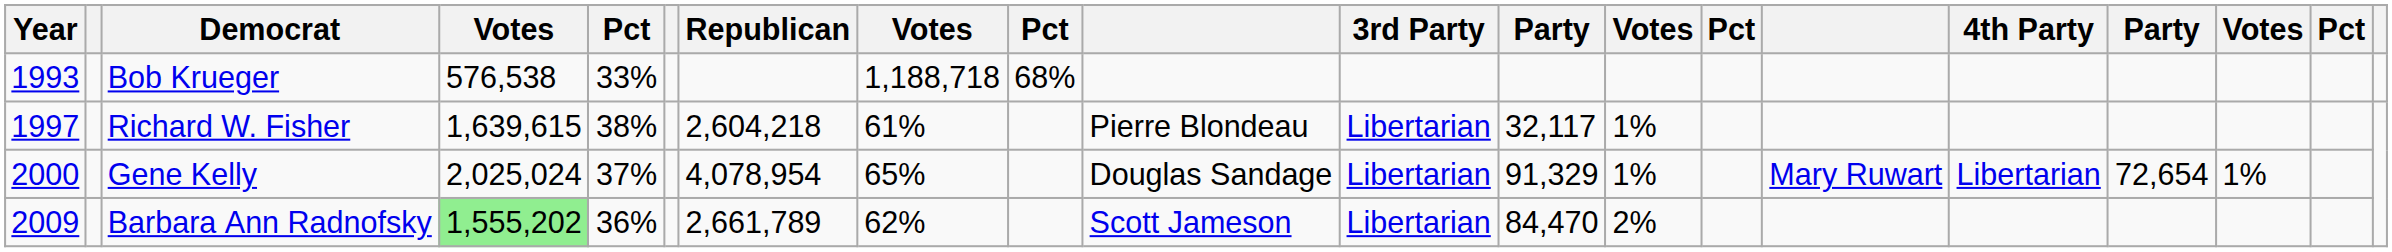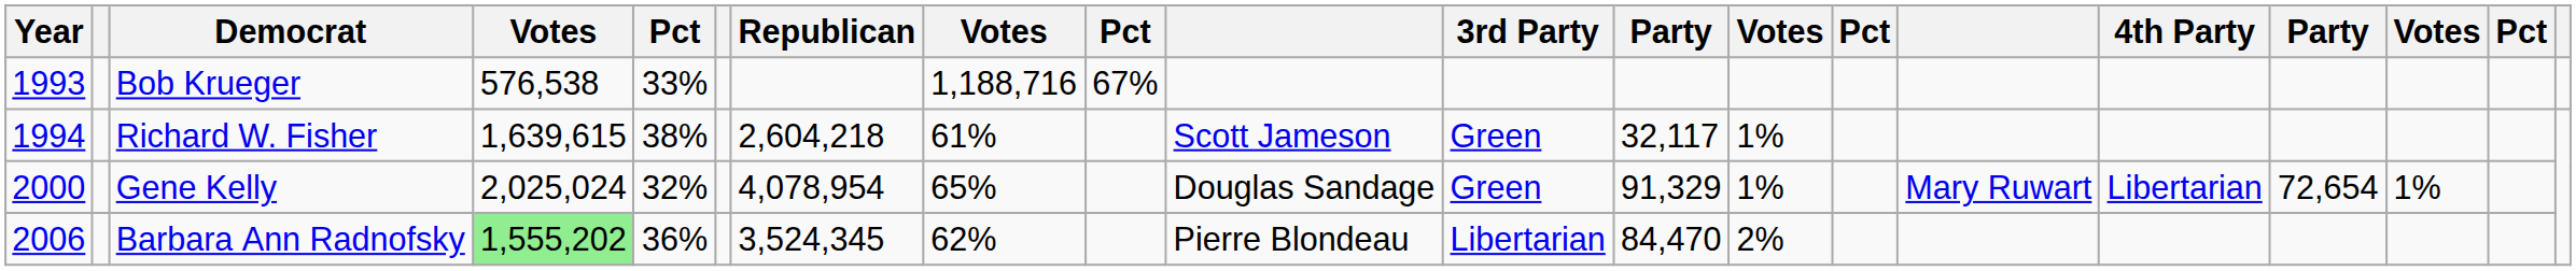 <table class="wikitable" style="margin:0.5em ; font-size:95%">
 <tr>
 <th>Year</th>
 <th></th>
 <th>Democrat</th>
 <th>Votes</th>
 <th>Pct</th>
 <th></th>
 <th>Republican</th>
 <th>Votes</th>
 <th>Pct</th>
 <th></th>
 <th>3rd Party</th>
 <th>Party</th>
 <th>Votes</th>
 <th>Pct</th>
 <th></th>
 <th>4th Party</th>
 <th>Party</th>
 <th>Votes</th>
 <th>Pct</th>
 <th></th>
 </tr>
 <tr>
 <td><a href='#'>1993</a></td>
 <td></td>
 <td><a href='#'>Bob Krueger</a></td>
 <td>576,538</td>
 <td>33%</td>
 <td></td>
 <td></td>
-<td>1,188,718</td>
-<td>68%</td>
+<td>1,188,716</td>
+<td>67%</td>
 <td></td>
 <td></td>
 <td></td>
 <td></td>
 <td></td>
 <td></td>
 <td></td>
 <td></td>
 <td></td>
 <td></td>
 <td></td>
 </tr>
 <tr>
-<td><a href='#'>1997</a></td>
+<td><a href='#'>1994</a></td>
 <td></td>
 <td><a href='#'>Richard W. Fisher</a></td>
 <td>1,639,615</td>
 <td>38%</td>
 <td></td>
 <td>2,604,218</td>
 <td>61%</td>
 <td></td>
-<td>Pierre Blondeau</td>
-<td><a href='#'>Libertarian</a></td>
+<td><a href='#'>Scott Jameson</a></td>
+<td><a href='#'>Green</a></td>
 <td>32,117</td>
 <td>1%</td>
 <td></td>
 <td></td>
 <td></td>
 <td></td>
 <td></td>
 <td></td>
 </tr>
 <tr>
 <td><a href='#'>2000</a></td>
 <td></td>
 <td><a href='#'>Gene Kelly</a></td>
 <td>2,025,024</td>
-<td>37%</td>
+<td>32%</td>
 <td></td>
 <td>4,078,954</td>
 <td>65%</td>
 <td></td>
 <td>Douglas Sandage</td>
-<td><a href='#'>Libertarian</a></td>
+<td><a href='#'>Green</a></td>
 <td>91,329</td>
 <td>1%</td>
 <td></td>
 <td><a href='#'>Mary Ruwart</a></td>
 <td><a href='#'>Libertarian</a></td>
 <td>72,654</td>
 <td>1%</td>
 <td></td>
 </tr>
 <tr>
-<td><a href='#'>2009</a></td>
+<td><a href='#'>2006</a></td>
 <td></td>
 <td><a href='#'>Barbara Ann Radnofsky</a></td>
 <td style="background: lightgreen;">1,555,202</td>
 <td>36%</td>
 <td></td>
-<td>2,661,789</td>
+<td>3,524,345</td>
 <td>62%</td>
 <td></td>
-<td><a href='#'>Scott Jameson</a></td>
+<td>Pierre Blondeau</td>
 <td><a href='#'>Libertarian</a></td>
 <td>84,470</td>
 <td>2%</td>
 <td></td>
 <td></td>
 <td></td>
 <td></td>
 <td></td>
 <td></td>
 </tr>
 </table>
